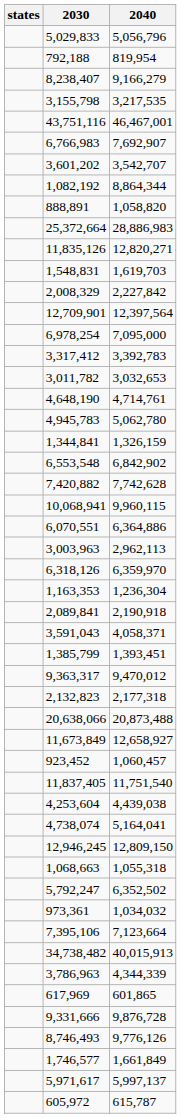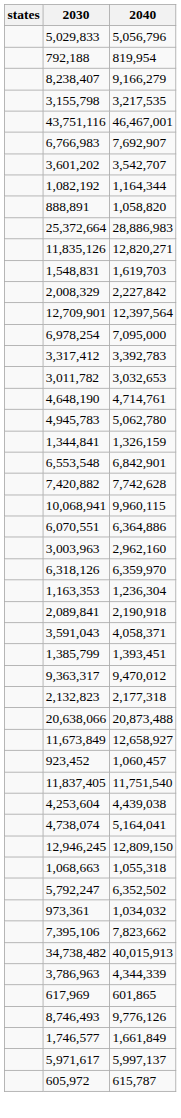 <table class="wikitable sortable">
 <tr>
 <th scope="col">states</th>
 <th scope="col">2030</th>
 <th scope="col">2040</th>
 </tr>
 <tr>
 <td></td>
 <td>5,029,833</td>
 <td>5,056,796</td>
 </tr>
 <tr>
 <td></td>
 <td>792,188</td>
 <td>819,954</td>
 </tr>
 <tr>
 <td></td>
 <td>8,238,407</td>
 <td>9,166,279</td>
 </tr>
 <tr>
 <td></td>
 <td>3,155,798</td>
 <td>3,217,535</td>
 </tr>
 <tr>
 <td></td>
 <td>43,751,116</td>
 <td>46,467,001</td>
 </tr>
 <tr>
 <td></td>
 <td>6,766,983</td>
 <td>7,692,907</td>
 </tr>
 <tr>
 <td></td>
 <td>3,601,202</td>
 <td>3,542,707</td>
 </tr>
 <tr>
 <td></td>
 <td>1,082,192</td>
-<td>8,864,344</td>
+<td>1,164,344</td>
 </tr>
 <tr>
 <td></td>
 <td>888,891</td>
 <td>1,058,820</td>
 </tr>
 <tr>
 <td></td>
 <td>25,372,664</td>
 <td>28,886,983</td>
 </tr>
 <tr>
 <td></td>
 <td>11,835,126</td>
 <td>12,820,271</td>
 </tr>
 <tr>
 <td></td>
 <td>1,548,831</td>
 <td>1,619,703</td>
 </tr>
 <tr>
 <td></td>
 <td>2,008,329</td>
 <td>2,227,842</td>
 </tr>
 <tr>
 <td></td>
 <td>12,709,901</td>
 <td>12,397,564</td>
 </tr>
 <tr>
 <td></td>
 <td>6,978,254</td>
 <td>7,095,000</td>
 </tr>
 <tr>
 <td></td>
 <td>3,317,412</td>
 <td>3,392,783</td>
 </tr>
 <tr>
 <td></td>
 <td>3,011,782</td>
 <td>3,032,653</td>
 </tr>
 <tr>
 <td></td>
 <td>4,648,190</td>
 <td>4,714,761</td>
 </tr>
 <tr>
 <td></td>
 <td>4,945,783</td>
 <td>5,062,780</td>
 </tr>
 <tr>
 <td></td>
 <td>1,344,841</td>
 <td>1,326,159</td>
 </tr>
 <tr>
 <td></td>
 <td>6,553,548</td>
-<td>6,842,902</td>
+<td>6,842,901</td>
 </tr>
 <tr>
 <td></td>
 <td>7,420,882</td>
 <td>7,742,628</td>
 </tr>
 <tr>
 <td></td>
 <td>10,068,941</td>
 <td>9,960,115</td>
 </tr>
 <tr>
 <td></td>
 <td>6,070,551</td>
 <td>6,364,886</td>
 </tr>
 <tr>
 <td></td>
 <td>3,003,963</td>
-<td>2,962,113</td>
+<td>2,962,160</td>
 </tr>
 <tr>
 <td></td>
 <td>6,318,126</td>
 <td>6,359,970</td>
 </tr>
 <tr>
 <td></td>
 <td>1,163,353</td>
 <td>1,236,304</td>
 </tr>
 <tr>
 <td></td>
 <td>2,089,841</td>
 <td>2,190,918</td>
 </tr>
 <tr>
 <td></td>
 <td>3,591,043</td>
 <td>4,058,371</td>
 </tr>
 <tr>
 <td></td>
 <td>1,385,799</td>
 <td>1,393,451</td>
 </tr>
 <tr>
 <td></td>
 <td>9,363,317</td>
 <td>9,470,012</td>
 </tr>
 <tr>
 <td></td>
 <td>2,132,823</td>
 <td>2,177,318</td>
 </tr>
 <tr>
 <td></td>
 <td>20,638,066</td>
 <td>20,873,488</td>
 </tr>
 <tr>
 <td></td>
 <td>11,673,849</td>
 <td>12,658,927</td>
 </tr>
 <tr>
 <td></td>
 <td>923,452</td>
 <td>1,060,457</td>
 </tr>
 <tr>
 <td></td>
 <td>11,837,405</td>
 <td>11,751,540</td>
 </tr>
 <tr>
 <td></td>
 <td>4,253,604</td>
 <td>4,439,038</td>
 </tr>
 <tr>
 <td></td>
 <td>4,738,074</td>
 <td>5,164,041</td>
 </tr>
 <tr>
 <td></td>
 <td>12,946,245</td>
 <td>12,809,150</td>
 </tr>
 <tr>
 <td></td>
 <td>1,068,663</td>
 <td>1,055,318</td>
 </tr>
 <tr>
 <td></td>
 <td>5,792,247</td>
 <td>6,352,502</td>
 </tr>
 <tr>
 <td></td>
 <td>973,361</td>
 <td>1,034,032</td>
 </tr>
 <tr>
 <td></td>
 <td>7,395,106</td>
-<td>7,123,664</td>
+<td>7,823,662</td>
 </tr>
 <tr>
 <td></td>
 <td>34,738,482</td>
 <td>40,015,913</td>
 </tr>
 <tr>
 <td></td>
 <td>3,786,963</td>
 <td>4,344,339</td>
 </tr>
 <tr>
 <td></td>
 <td>617,969</td>
 <td>601,865</td>
-</tr>
-<tr>
-<td></td>
-<td>9,331,666</td>
-<td>9,876,728</td>
 </tr>
 <tr>
 <td></td>
 <td>8,746,493</td>
 <td>9,776,126</td>
 </tr>
 <tr>
 <td></td>
 <td>1,746,577</td>
 <td>1,661,849</td>
 </tr>
 <tr>
 <td></td>
 <td>5,971,617</td>
 <td>5,997,137</td>
 </tr>
 <tr>
 <td></td>
 <td>605,972</td>
 <td>615,787</td>
 </tr>
 </table>
